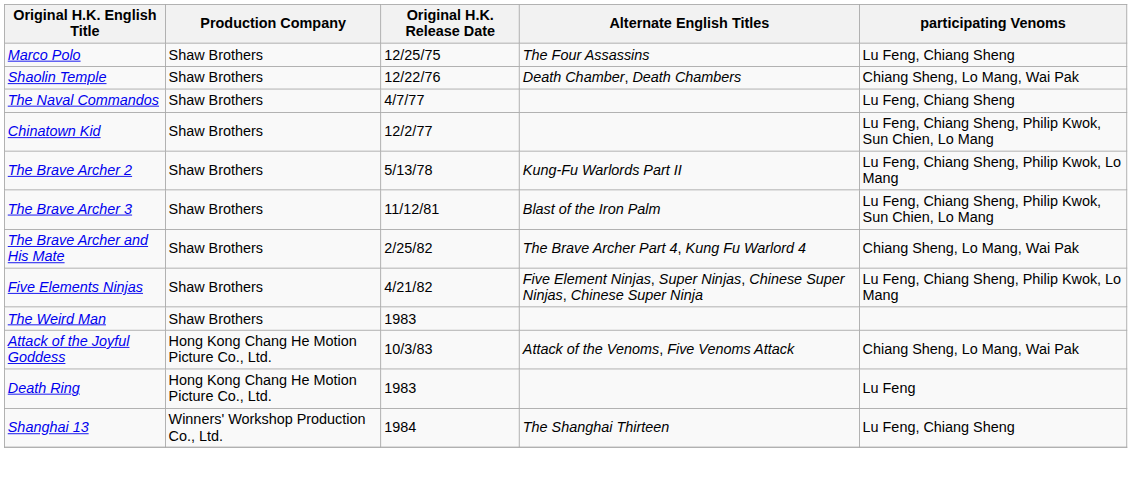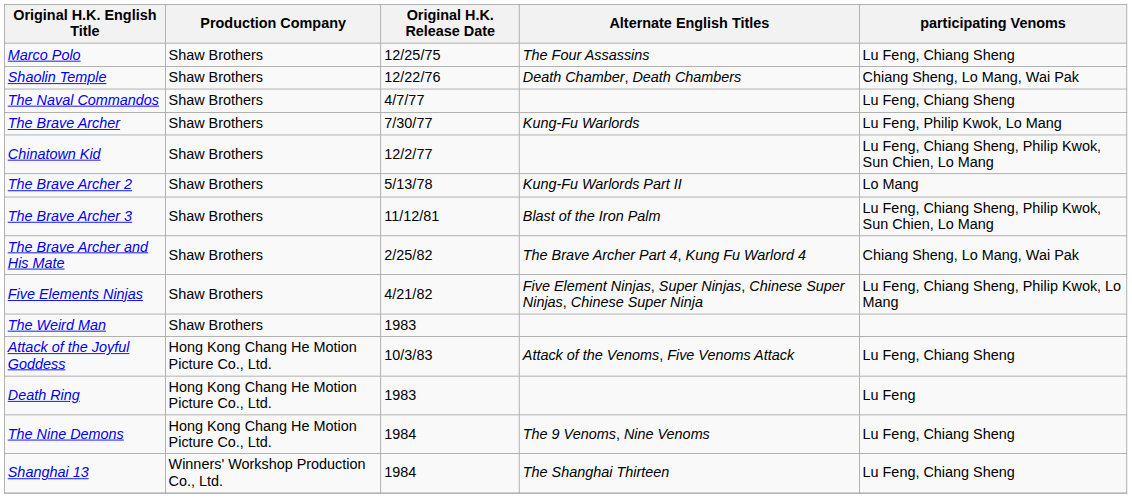 <table class="wikitable">
 <tr>
 <th>Original H.K. English Title</th>
 <th>Production Company</th>
 <th>Original H.K. Release Date</th>
 <th>Alternate English Titles</th>
 <th>participating Venoms</th>
 </tr>
 <tr>
 <td><em><a href='#'>Marco Polo</a></em></td>
 <td>Shaw Brothers</td>
 <td>12/25/75</td>
 <td><em>The Four Assassins</em></td>
 <td>Lu Feng, Chiang Sheng</td>
 </tr>
 <tr>
 <td><em><a href='#'>Shaolin Temple</a></em></td>
 <td>Shaw Brothers</td>
 <td>12/22/76</td>
 <td><em>Death Chamber</em>, <em>Death Chambers</em></td>
 <td>Chiang Sheng, Lo Mang, Wai Pak</td>
 </tr>
 <tr>
 <td><em><a href='#'>The Naval Commandos</a></em></td>
 <td>Shaw Brothers</td>
 <td>4/7/77</td>
 <td></td>
 <td>Lu Feng, Chiang Sheng</td>
 </tr>
 <tr>
+<td><em><a href='#'>The Brave Archer</a></em></td>
+<td>Shaw Brothers</td>
+<td>7/30/77</td>
+<td><em>Kung-Fu Warlords</em></td>
+<td>Lu Feng, Philip Kwok, Lo Mang</td>
+</tr>
+<tr>
 <td><em><a href='#'>Chinatown Kid</a></em></td>
 <td>Shaw Brothers</td>
 <td>12/2/77</td>
 <td></td>
 <td>Lu Feng, Chiang Sheng, Philip Kwok, Sun Chien, Lo Mang</td>
 </tr>
 <tr>
 <td><em><a href='#'>The Brave Archer 2</a></em></td>
 <td>Shaw Brothers</td>
 <td>5/13/78</td>
 <td><em>Kung-Fu Warlords Part II</em></td>
-<td>Lu Feng, Chiang Sheng, Philip Kwok, Lo Mang</td>
+<td>Lo Mang</td>
 </tr>
 <tr>
 <td><em><a href='#'>The Brave Archer 3</a></em></td>
 <td>Shaw Brothers</td>
 <td>11/12/81</td>
 <td><em>Blast of the Iron Palm</em></td>
 <td>Lu Feng, Chiang Sheng, Philip Kwok, Sun Chien, Lo Mang</td>
 </tr>
 <tr>
 <td><em><a href='#'>The Brave Archer and His Mate</a></em></td>
 <td>Shaw Brothers</td>
 <td>2/25/82</td>
 <td><em>The Brave Archer Part 4</em>, <em>Kung Fu Warlord 4</em></td>
 <td>Chiang Sheng, Lo Mang, Wai Pak</td>
 </tr>
 <tr>
 <td><em><a href='#'>Five Elements Ninjas</a></em></td>
 <td>Shaw Brothers</td>
 <td>4/21/82</td>
 <td><em>Five Element Ninjas</em>, <em>Super Ninjas</em>, <em>Chinese Super Ninjas</em>, <em>Chinese Super Ninja</em></td>
 <td>Lu Feng, Chiang Sheng, Philip Kwok, Lo Mang</td>
 </tr>
 <tr>
 <td><em><a href='#'>The Weird Man</a></em></td>
 <td>Shaw Brothers</td>
 <td>1983</td>
 <td></td>
 <td></td>
 </tr>
 <tr>
 <td><em><a href='#'>Attack of the Joyful Goddess</a></em></td>
 <td>Hong Kong Chang He Motion Picture Co., Ltd.</td>
 <td>10/3/83</td>
 <td><em>Attack of the Venoms</em>, <em>Five Venoms Attack</em></td>
-<td>Chiang Sheng, Lo Mang, Wai Pak</td>
+<td>Lu Feng, Chiang Sheng</td>
 </tr>
 <tr>
 <td><em><a href='#'>Death Ring</a></em></td>
 <td>Hong Kong Chang He Motion Picture Co., Ltd.</td>
 <td>1983</td>
 <td></td>
 <td>Lu Feng</td>
+</tr>
+<tr>
+<td><em><a href='#'>The Nine Demons</a></em></td>
+<td>Hong Kong Chang He Motion Picture Co., Ltd.</td>
+<td>1984</td>
+<td><em>The 9 Venoms</em>, <em>Nine Venoms</em></td>
+<td>Lu Feng, Chiang Sheng</td>
 </tr>
 <tr>
 <td><em><a href='#'>Shanghai 13</a></em></td>
 <td>Winners' Workshop Production Co., Ltd.</td>
 <td>1984</td>
 <td><em>The Shanghai Thirteen</em></td>
 <td>Lu Feng, Chiang Sheng</td>
 </tr>
 <tr>
 </tr>
 </table>
